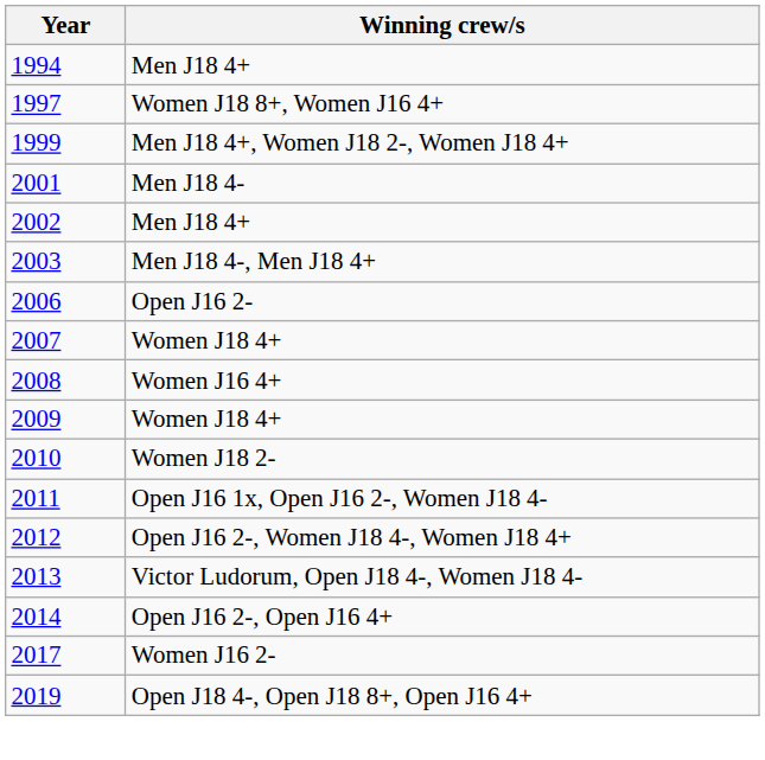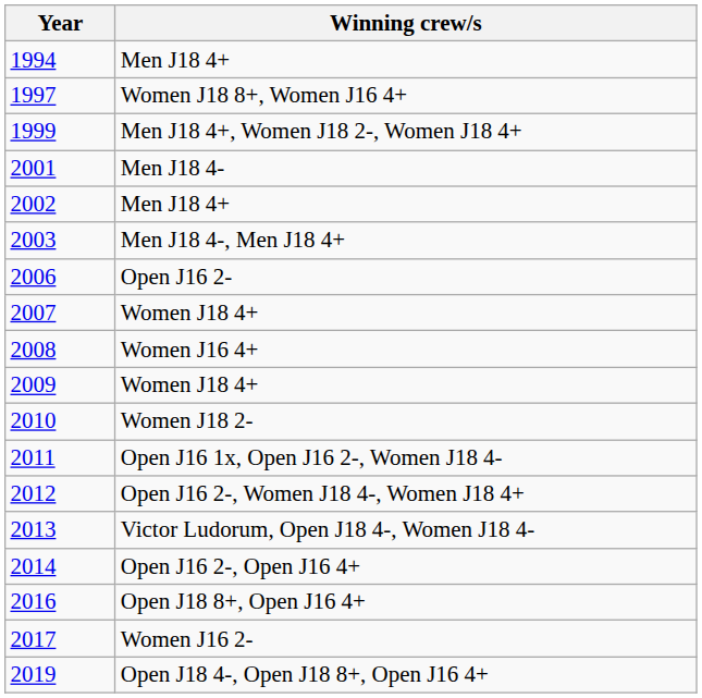 <table class="wikitable">
 <tr>
 <th width=70>Year</th>
 <th width=400>Winning crew/s</th>
 </tr>
 <tr>
 <td><a href='#'>1994</a></td>
 <td>Men J18 4+</td>
 </tr>
 <tr>
 <td><a href='#'>1997</a></td>
 <td>Women J18 8+, Women J16 4+</td>
 </tr>
 <tr>
 <td><a href='#'>1999</a></td>
 <td>Men J18 4+, Women J18 2-, Women J18 4+</td>
 </tr>
 <tr>
 <td><a href='#'>2001</a></td>
 <td>Men J18 4-</td>
 </tr>
 <tr>
 <td><a href='#'>2002</a></td>
 <td>Men J18 4+</td>
 </tr>
 <tr>
 <td><a href='#'>2003</a></td>
 <td>Men J18 4-, Men J18 4+</td>
 </tr>
 <tr>
 <td><a href='#'>2006</a></td>
 <td>Open J16 2- </td>
 </tr>
 <tr>
 <td><a href='#'>2007</a></td>
 <td>Women J18 4+</td>
 </tr>
 <tr>
 <td><a href='#'>2008</a></td>
 <td>Women J16 4+ </td>
 </tr>
 <tr>
 <td><a href='#'>2009</a></td>
 <td>Women J18 4+ </td>
 </tr>
 <tr>
 <td><a href='#'>2010</a></td>
 <td>Women J18 2-</td>
 </tr>
 <tr>
 <td><a href='#'>2011</a></td>
 <td>Open J16 1x, Open J16 2-, Women J18 4- </td>
 </tr>
 <tr>
 <td><a href='#'>2012</a></td>
 <td>Open J16 2-, Women J18 4-, Women J18 4+ </td>
 </tr>
 <tr>
 <td><a href='#'>2013</a></td>
 <td>Victor Ludorum, Open J18 4-, Women J18 4-</td>
 </tr>
 <tr>
 <td><a href='#'>2014</a></td>
 <td>Open J16 2-, Open J16 4+ </td>
 </tr>
 <tr>
+<td><a href='#'>2016</a></td>
+<td>Open J18 8+, Open J16 4+ </td>
+</tr>
+<tr>
 <td><a href='#'>2017</a></td>
 <td>Women J16 2- </td>
 </tr>
 <tr>
 <td><a href='#'>2019</a></td>
 <td>Open J18 4-, Open J18 8+, Open J16 4+ </td>
 </tr>
 </table>
